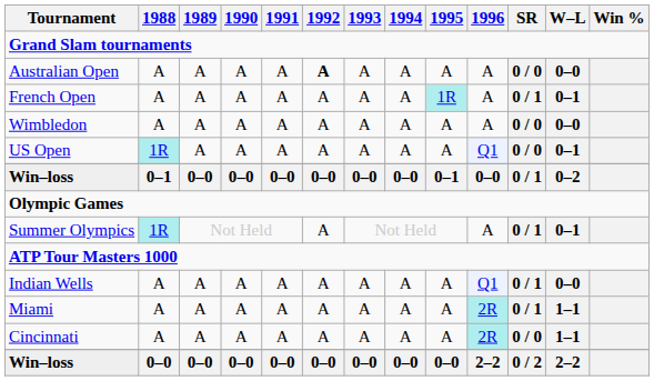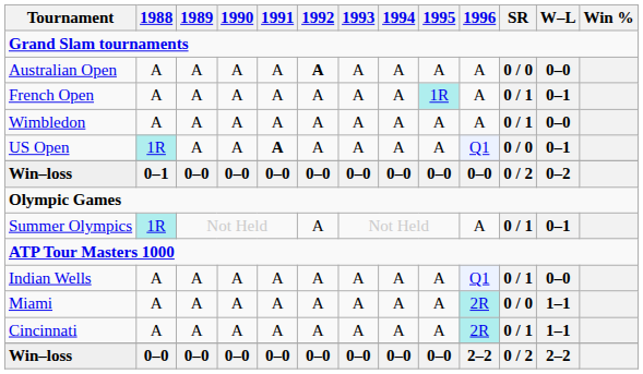 <table class=wikitable style=text-align:center;font-size:97%|->
 <tr>
 <th>Tournament</th>
 <th><a href='#'>1988</a></th>
 <th><a href='#'>1989</a></th>
 <th><a href='#'>1990</a></th>
 <th><a href='#'>1991</a></th>
 <th><a href='#'>1992</a></th>
 <th><a href='#'>1993</a></th>
 <th><a href='#'>1994</a></th>
 <th><a href='#'>1995</a></th>
 <th><a href='#'>1996</a></th>
 <th>SR</th>
 <th>W–L</th>
 <th>Win %</th>
 </tr>
 <tr>
 <td colspan=23 align=left><strong><a href='#'>Grand Slam tournaments</a></strong></td>
 </tr>
 <tr>
 <td align=left><a href='#'>Australian Open</a></td>
 <td>A</td>
 <td>A</td>
 <td>A</td>
 <td>A</td>
 <td><strong>A</strong></td>
 <td>A</td>
 <td>A</td>
 <td>A</td>
 <td>A</td>
 <th>0 / 0</th>
 <th>0–0</th>
 <th></th>
 </tr>
 <tr>
 <td align=left><a href='#'>French Open</a></td>
 <td>A</td>
 <td>A</td>
 <td>A</td>
 <td>A</td>
 <td>A</td>
 <td>A</td>
 <td>A</td>
 <td bgcolor=afeeee><a href='#'>1R</a></td>
 <td>A</td>
 <th>0 / 1</th>
 <th>0–1</th>
 <th></th>
 </tr>
 <tr>
 <td align=left><a href='#'>Wimbledon</a></td>
 <td>A</td>
 <td>A</td>
 <td>A</td>
 <td>A</td>
 <td>A</td>
 <td>A</td>
 <td>A</td>
 <td>A</td>
 <td>A</td>
-<th>0 / 0</th>
+<th>0 / 1</th>
 <th>0–0</th>
 <th></th>
 </tr>
 <tr>
 <td align=left><a href='#'>US Open</a></td>
 <td bgcolor=afeeee><a href='#'>1R</a></td>
 <td>A</td>
 <td>A</td>
-<td>A</td>
+<td><strong>A</strong></td>
 <td>A</td>
 <td>A</td>
 <td>A</td>
 <td>A</td>
 <td bgcolor=ecf2ff><a href='#'>Q1</a></td>
 <th>0 / 0</th>
 <th>0–1</th>
 <th></th>
 </tr>
 <tr>
 </tr>
 <tr style=font-weight:bold;background:#efefef>
 <td style=text-align:left>Win–loss</td>
 <th>0–1</th>
 <th>0–0</th>
 <th>0–0</th>
 <th>0–0</th>
 <th>0–0</th>
 <th>0–0</th>
 <th>0–0</th>
-<th>0–1</th>
 <th>0–0</th>
-<th>0 / 1</th>
+<th>0–0</th>
+<th>0 / 2</th>
 <th>0–2</th>
 <th></th>
 </tr>
 <tr>
 <td colspan=22 align=left><strong>Olympic Games</strong></td>
 </tr>
 <tr>
 <td align=left><a href='#'>Summer Olympics</a></td>
 <td style=background:#afeeee><a href='#'>1R</a></td>
 <td colspan=3 style=color:#cccccc>Not Held</td>
 <td>A</td>
 <td colspan=3 style=color:#cccccc>Not Held</td>
 <td>A</td>
 <th>0 / 1</th>
 <th>0–1</th>
 <th></th>
 </tr>
 <tr>
 <td colspan=25 style=text-align:left><strong><a href='#'>ATP Tour Masters 1000</a></strong></td>
 </tr>
 <tr>
 <td align=left><a href='#'>Indian Wells</a></td>
 <td>A</td>
 <td>A</td>
 <td>A</td>
 <td>A</td>
 <td>A</td>
 <td>A</td>
 <td>A</td>
 <td>A</td>
 <td bgcolor=ecf2ff><a href='#'>Q1</a></td>
 <th>0 / 1</th>
 <th>0–0</th>
 <th></th>
 </tr>
 <tr>
 <td align=left><a href='#'>Miami</a></td>
 <td>A</td>
 <td>A</td>
 <td>A</td>
 <td>A</td>
 <td>A</td>
 <td>A</td>
 <td>A</td>
 <td>A</td>
 <td bgcolor=afeeee><a href='#'>2R</a></td>
-<th>0 / 1</th>
+<th>0 / 0</th>
 <th>1–1</th>
 <th></th>
 </tr>
 <tr>
 <td align=left><a href='#'>Cincinnati</a></td>
 <td>A</td>
 <td>A</td>
 <td>A</td>
 <td>A</td>
 <td>A</td>
 <td>A</td>
 <td>A</td>
 <td>A</td>
 <td bgcolor=afeeee><a href='#'>2R</a></td>
-<th>0 / 0</th>
+<th>0 / 1</th>
 <th>1–1</th>
 <th></th>
 </tr>
 <tr>
 </tr>
 <tr style=font-weight:bold;background:#efefef>
 <td style=text-align:left>Win–loss</td>
 <th>0–0</th>
 <th>0–0</th>
 <th>0–0</th>
 <th>0–0</th>
 <th>0–0</th>
 <th>0–0</th>
 <th>0–0</th>
 <th>0–0</th>
 <th>2–2</th>
 <th>0 / 2</th>
 <th>2–2</th>
 <th></th>
 </tr>
 </table>
